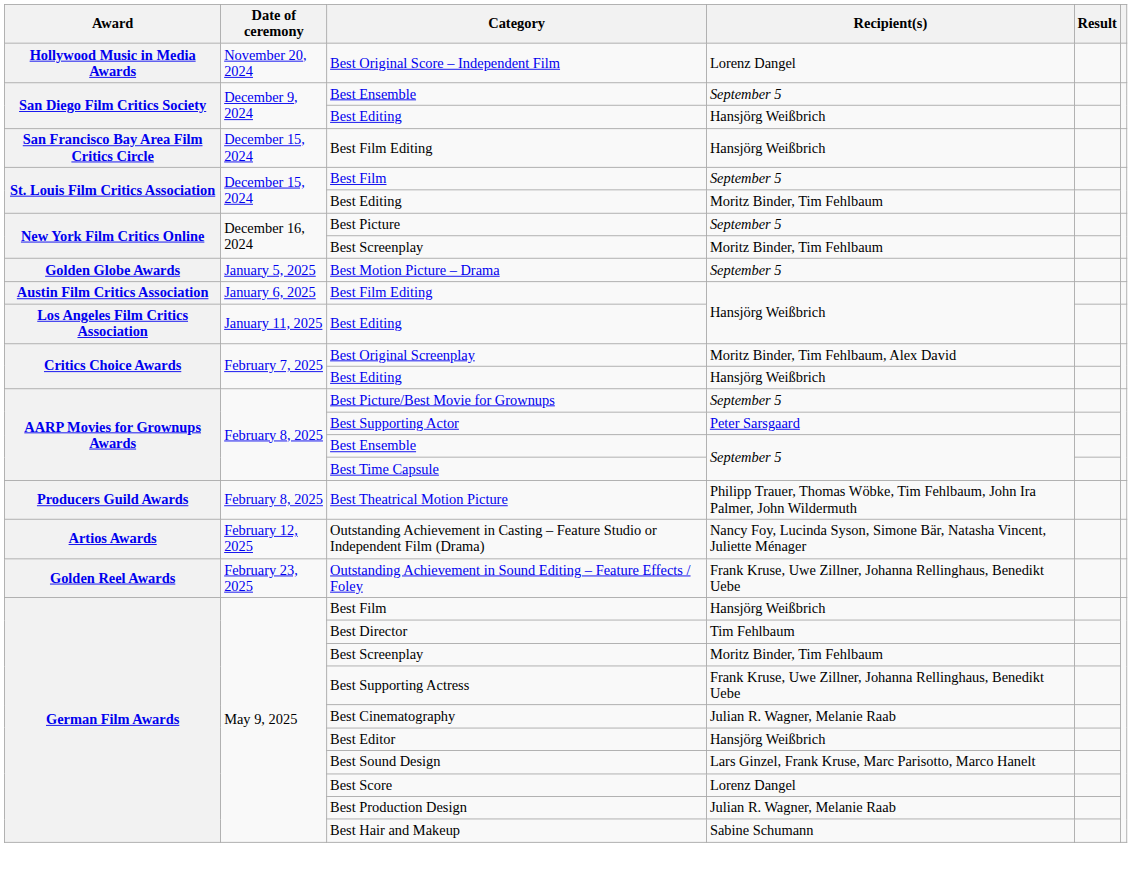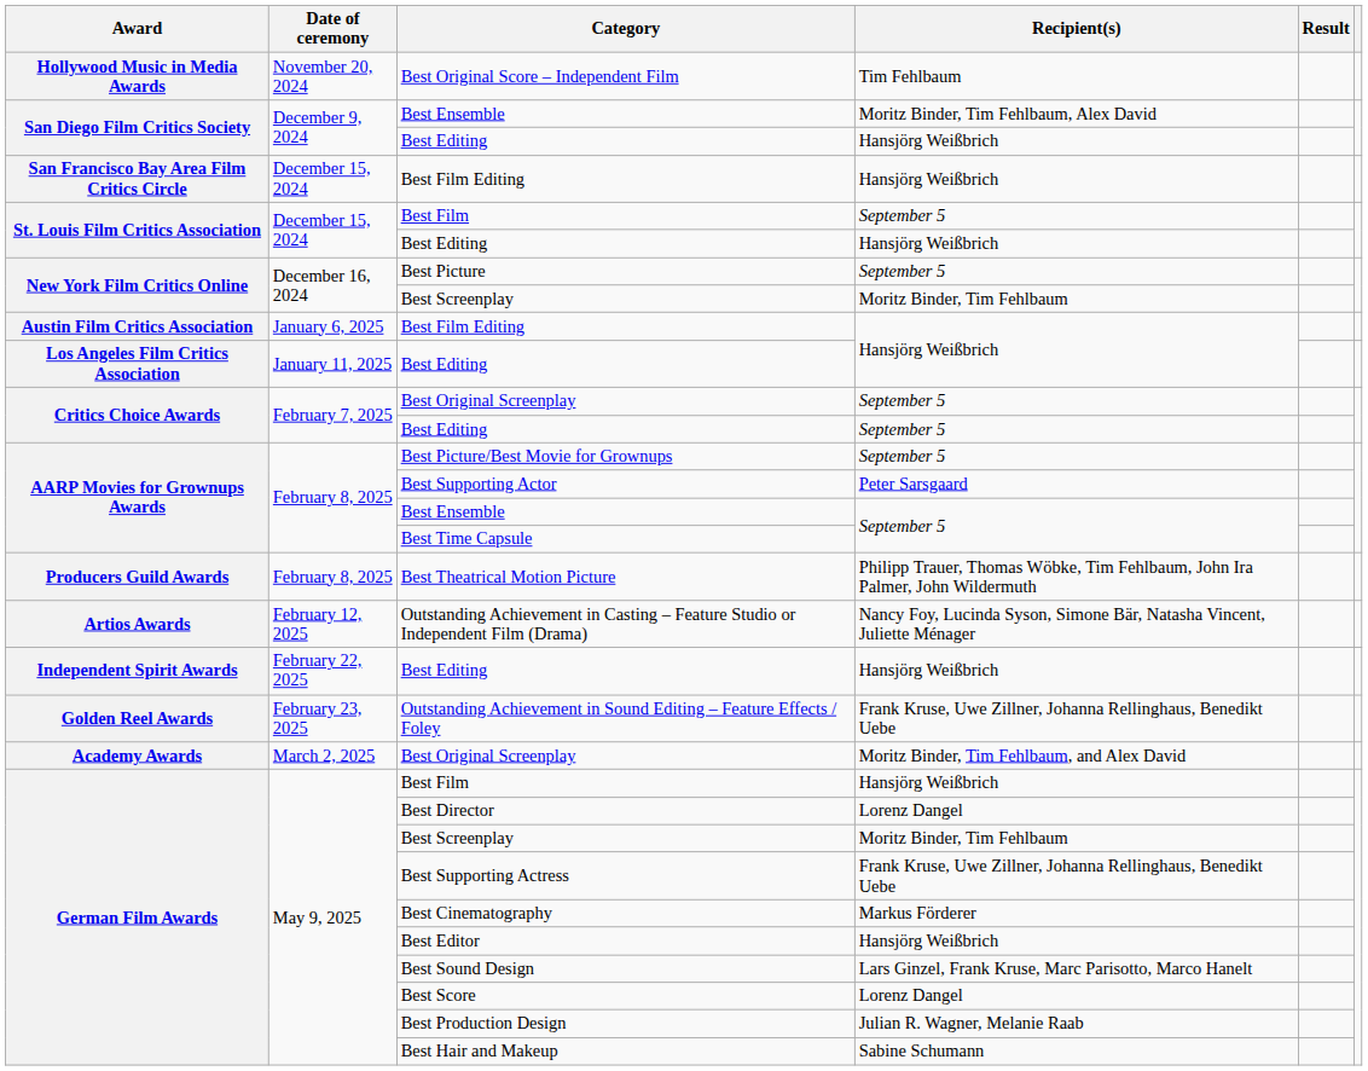 <table class="wikitable sortable plainrowheaders">
 <tr>
 <th scope="col">Award</th>
 <th scope="col">Date of ceremony</th>
 <th scope="col">Category</th>
 <th scope="col">Recipient(s)</th>
 <th>Result</th>
 <th class="unsortable" scope="col"></th>
 </tr>
 <tr>
 <th scope="row"><a href='#'>Hollywood Music in Media Awards</a></th>
 <td><a href='#'>November 20, 2024</a></td>
 <td><a href='#'>Best Original Score – Independent Film</a></td>
-<td>Lorenz Dangel</td>
+<td>Tim Fehlbaum</td>
 <td></td>
 <td align="center"></td>
 </tr>
 <tr>
 <th scope="row" rowspan="2"><a href='#'>San Diego Film Critics Society</a></th>
 <td rowspan="2"><a href='#'>December 9, 2024</a></td>
 <td><a href='#'>Best Ensemble</a></td>
-<td><em>September 5</em></td>
+<td>Moritz Binder, Tim Fehlbaum, Alex David</td>
 <td></td>
 <td align="center" rowspan="2"></td>
 </tr>
 <tr>
 <td><a href='#'>Best Editing</a></td>
 <td>Hansjörg Weißbrich</td>
 <td></td>
 </tr>
 <tr>
 <th scope="row"><a href='#'>San Francisco Bay Area Film Critics Circle</a></th>
 <td><a href='#'>December 15, 2024</a></td>
 <td>Best Film Editing</td>
 <td rowspan="1">Hansjörg Weißbrich</td>
 <td></td>
 <td align="center"></td>
 </tr>
 <tr>
 <th rowspan="2" scope="row"><a href='#'>St. Louis Film Critics Association</a></th>
 <td rowspan="2"><a href='#'>December 15, 2024</a></td>
 <td><a href='#'>Best Film</a></td>
 <td><em>September 5</em></td>
 <td></td>
 <td align="center" rowspan="2"></td>
 </tr>
 <tr>
 <td>Best Editing</td>
-<td>Moritz Binder, Tim Fehlbaum</td>
+<td>Hansjörg Weißbrich</td>
 <td></td>
 </tr>
 <tr>
 <th scope="row" rowspan="2"><a href='#'>New York Film Critics Online</a></th>
 <td rowspan="2">December 16, 2024</td>
 <td>Best Picture</td>
 <td><em>September 5</em></td>
 <td></td>
 <td align="center" rowspan="2"></td>
 </tr>
 <tr>
 <td>Best Screenplay</td>
 <td>Moritz Binder, Tim Fehlbaum</td>
 <td></td>
-</tr>
-<tr>
-<th scope="row"><a href='#'>Golden Globe Awards</a></th>
-<td><a href='#'>January 5, 2025</a></td>
-<td><a href='#'>Best Motion Picture – Drama</a></td>
-<td rowspan="1"><em>September 5</em></td>
-<td></td>
-<td align="center"></td>
 </tr>
 <tr>
 <th scope="row"><a href='#'>Austin Film Critics Association</a></th>
 <td><a href='#'>January 6, 2025</a></td>
 <td><a href='#'>Best Film Editing</a></td>
 <td rowspan="2">Hansjörg Weißbrich</td>
 <td></td>
 <td align="center"></td>
 </tr>
 <tr>
 <th scope="row"><a href='#'>Los Angeles Film Critics Association</a></th>
 <td><a href='#'>January 11, 2025</a></td>
 <td><a href='#'>Best Editing</a></td>
 <td></td>
 <td align="center"></td>
 </tr>
 <tr>
 <th scope="row" rowspan="2"><a href='#'>Critics Choice Awards</a></th>
 <td rowspan="2"><a href='#'>February 7, 2025</a></td>
 <td><a href='#'>Best Original Screenplay</a></td>
-<td>Moritz Binder, Tim Fehlbaum, Alex David</td>
+<td><em>September 5</em></td>
 <td></td>
 <td align="center" rowspan="2"></td>
 </tr>
 <tr>
 <td><a href='#'>Best Editing</a></td>
-<td>Hansjörg Weißbrich</td>
+<td><em>September 5</em></td>
 <td></td>
 </tr>
 <tr>
 <th rowspan="4" scope="rowgroup"><a href='#'>AARP Movies for Grownups Awards</a></th>
 <td rowspan="4"><a href='#'>February 8, 2025</a></td>
 <td><a href='#'>Best Picture/Best Movie for Grownups</a></td>
 <td rowspan="1"><em>September 5</em></td>
 <td></td>
 <td rowspan="4" align="center"></td>
 </tr>
 <tr>
 <td><a href='#'>Best Supporting Actor</a></td>
 <td><a href='#'>Peter Sarsgaard</a></td>
 <td></td>
 </tr>
 <tr>
 <td><a href='#'>Best Ensemble</a></td>
 <td rowspan="2"><em>September 5</em></td>
 <td></td>
 </tr>
 <tr>
 <td><a href='#'>Best Time Capsule</a></td>
 <td></td>
 </tr>
 <tr>
 <th scope="row"><a href='#'>Producers Guild Awards</a></th>
 <td><a href='#'>February 8, 2025</a></td>
 <td><a href='#'>Best Theatrical Motion Picture</a></td>
 <td rowspan="1">Philipp Trauer, Thomas Wöbke, Tim Fehlbaum, John Ira Palmer, John Wildermuth</td>
 <td></td>
 <td align="center"></td>
 </tr>
 <tr>
 <th scope="row"><a href='#'>Artios Awards</a></th>
 <td><a href='#'>February 12, 2025</a></td>
 <td>Outstanding Achievement in Casting – Feature Studio or Independent Film (Drama)</td>
 <td>Nancy Foy, Lucinda Syson, Simone Bär, Natasha Vincent, Juliette Ménager</td>
 <td></td>
 <td align="center"></td>
 </tr>
 <tr>
+<th scope="row" rowspan="1"><a href='#'>Independent Spirit Awards</a></th>
+<td rowspan="1"><a href='#'>February 22, 2025</a></td>
+<td><a href='#'>Best Editing</a></td>
+<td>Hansjörg Weißbrich</td>
+<td></td>
+<td align="center" rowspan="1"></td>
+</tr>
+<tr>
 <th scope="row"><a href='#'>Golden Reel Awards</a></th>
 <td><a href='#'>February 23, 2025</a></td>
 <td><a href='#'>Outstanding Achievement in Sound Editing – Feature Effects / Foley</a></td>
 <td>Frank Kruse, Uwe Zillner, Johanna Rellinghaus, Benedikt Uebe</td>
+<td></td>
+<td align="center"></td>
+</tr>
+<tr>
+<th scope="row"><a href='#'>Academy Awards</a></th>
+<td><a href='#'>March 2, 2025</a></td>
+<td><a href='#'>Best Original Screenplay</a></td>
+<td>Moritz Binder, <a href='#'>Tim Fehlbaum</a>, and Alex David</td>
 <td></td>
 <td align="center"></td>
 </tr>
 <tr>
 <th rowspan = "10" scope = "row"><a href='#'>German Film Awards</a></th>
 <td rowspan = "10">May 9, 2025</td>
 <td>Best Film</td>
 <td>Hansjörg Weißbrich</td>
 <td></td>
 <td rowspan = "10" align="center"></td>
 </tr>
 <tr>
 <td>Best Director</td>
-<td>Tim Fehlbaum</td>
+<td>Lorenz Dangel</td>
 <td></td>
 </tr>
 <tr>
 <td>Best Screenplay</td>
 <td>Moritz Binder, Tim Fehlbaum</td>
 <td></td>
 </tr>
 <tr>
 <td>Best Supporting Actress</td>
 <td>Frank Kruse, Uwe Zillner, Johanna Rellinghaus, Benedikt Uebe</td>
 <td></td>
 </tr>
 <tr>
 <td>Best Cinematography</td>
-<td>Julian R. Wagner, Melanie Raab</td>
+<td>Markus Förderer</td>
 <td></td>
 </tr>
 <tr>
 <td>Best Editor</td>
 <td>Hansjörg Weißbrich</td>
 <td></td>
 </tr>
 <tr>
 <td>Best Sound Design</td>
 <td>Lars Ginzel, Frank Kruse, Marc Parisotto, Marco Hanelt</td>
 <td></td>
 </tr>
 <tr>
 <td>Best Score</td>
 <td>Lorenz Dangel</td>
 <td></td>
 </tr>
 <tr>
 <td>Best Production Design</td>
 <td>Julian R. Wagner, Melanie Raab</td>
 <td></td>
 </tr>
 <tr>
 <td>Best Hair and Makeup</td>
 <td>Sabine Schumann</td>
 <td></td>
 </tr>
 </table>
